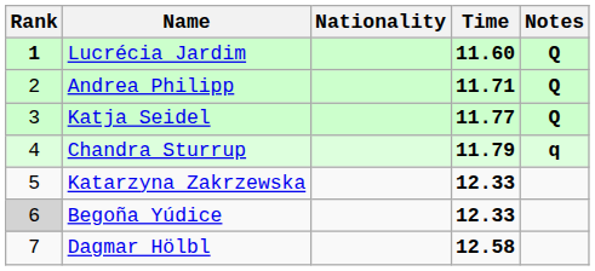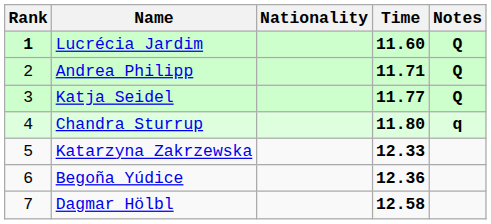 <table class="wikitable sortable" style="text-align:center">
 <tr>
 <th>Rank</th>
 <th>Name</th>
 <th>Nationality</th>
 <th>Time</th>
 <th>Notes</th>
 </tr>
 <tr bgcolor=ccffcc>
 <td><strong>1</strong></td>
 <td align=left><a href='#'>Lucrécia Jardim</a></td>
 <td align=left></td>
 <td><strong>11.60</strong></td>
 <td><strong>Q</strong></td>
 </tr>
 <tr bgcolor=ccffcc>
 <td>2</td>
 <td align=left><a href='#'>Andrea Philipp</a></td>
 <td align=left></td>
 <td><strong>11.71</strong></td>
 <td><strong>Q</strong></td>
 </tr>
 <tr bgcolor=ccffcc>
 <td>3</td>
 <td align=left><a href='#'>Katja Seidel</a></td>
 <td align=left></td>
 <td><strong>11.77</strong></td>
 <td><strong>Q</strong></td>
 </tr>
 <tr bgcolor=ddffdd>
 <td>4</td>
 <td align=left><a href='#'>Chandra Sturrup</a></td>
 <td align=left></td>
-<td><strong>11.79</strong></td>
+<td><strong>11.80</strong></td>
 <td><strong>q</strong></td>
 </tr>
 <tr>
 <td>5</td>
 <td align=left><a href='#'>Katarzyna Zakrzewska</a></td>
 <td align=left></td>
 <td><strong>12.33</strong></td>
 <td></td>
 </tr>
 <tr>
-<td style="background: lightgrey;">6</td>
+<td>6</td>
 <td align=left><a href='#'>Begoña Yúdice</a></td>
 <td align=left></td>
-<td><strong>12.33</strong></td>
+<td><strong>12.36</strong></td>
 <td></td>
 </tr>
 <tr>
 <td>7</td>
 <td align=left><a href='#'>Dagmar Hölbl</a></td>
 <td align=left></td>
 <td><strong>12.58</strong></td>
 <td></td>
 </tr>
 </table>
